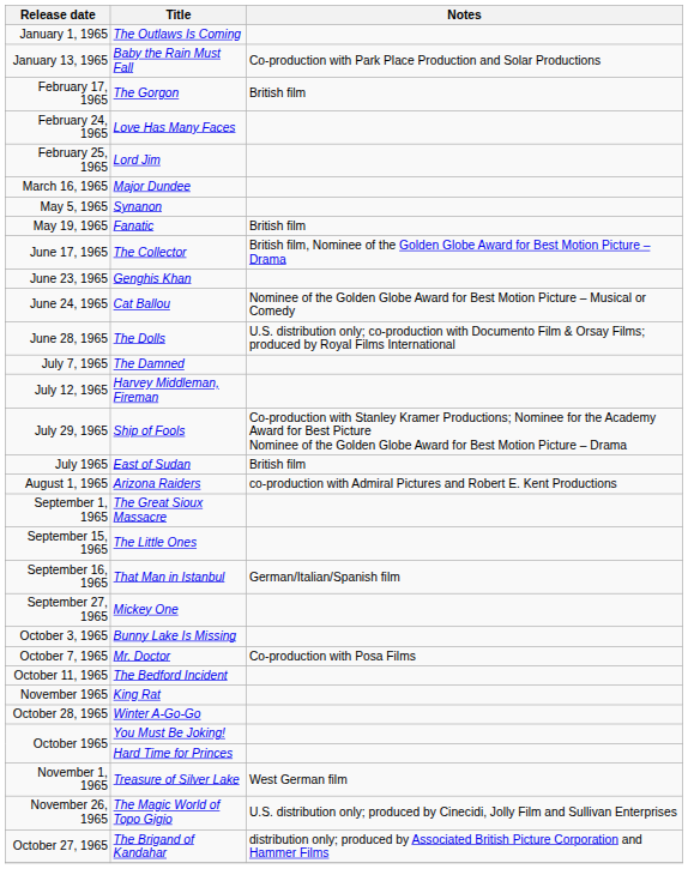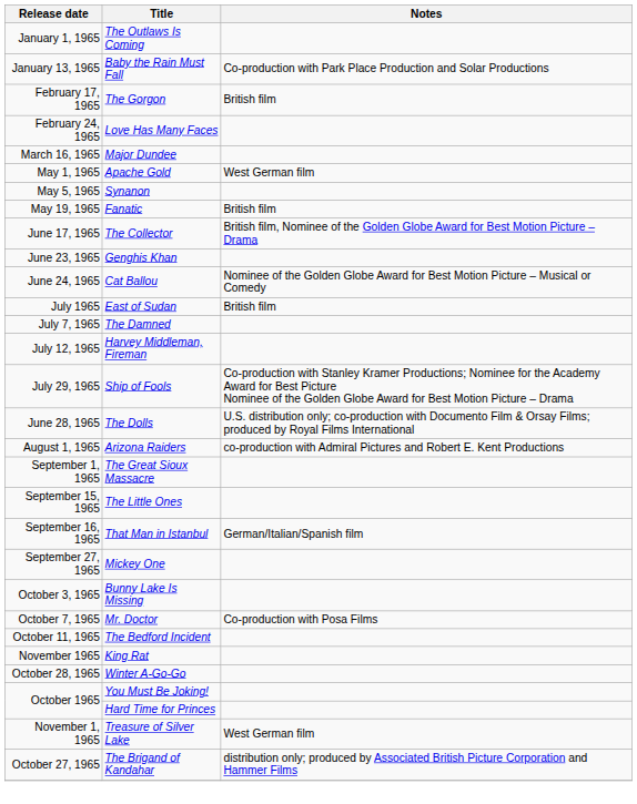 <table class="wikitable sortable" style="width:100%;">
 <tr>
 <th scope="col" style="width:130px;">Release date</th>
 <th>Title</th>
 <th>Notes</th>
 </tr>
 <tr>
 <td style="text-align:right;">January 1, 1965</td>
 <td><em><a href='#'>The Outlaws Is Coming</a></em></td>
 <td></td>
 </tr>
 <tr>
 <td style="text-align:right;">January 13, 1965</td>
 <td><em><a href='#'>Baby the Rain Must Fall</a></em></td>
 <td>Co-production with Park Place Production and Solar Productions</td>
 </tr>
 <tr>
 <td style="text-align:right;">February 17, 1965</td>
 <td><em><a href='#'>The Gorgon</a></em></td>
 <td>British film</td>
 </tr>
 <tr>
 <td style="text-align:right;">February 24, 1965</td>
 <td><em><a href='#'>Love Has Many Faces</a></em></td>
 <td></td>
 </tr>
 <tr>
-<td style="text-align:right;">February 25, 1965</td>
-<td><em><a href='#'>Lord Jim</a></em></td>
+<td style="text-align:right;">March 16, 1965</td>
+<td><em><a href='#'>Major Dundee</a></em></td>
 <td></td>
 </tr>
 <tr>
-<td style="text-align:right;">March 16, 1965</td>
-<td><em><a href='#'>Major Dundee</a></em></td>
-<td></td>
+<td style="text-align:right;">May 1, 1965</td>
+<td><em><a href='#'>Apache Gold</a></em></td>
+<td>West German film</td>
 </tr>
 <tr>
 <td style="text-align:right;">May 5, 1965</td>
 <td><em><a href='#'>Synanon</a></em></td>
 <td></td>
 </tr>
 <tr>
 <td style="text-align:right;">May 19, 1965</td>
 <td><em><a href='#'>Fanatic</a></em></td>
 <td>British film</td>
 </tr>
 <tr>
 <td style="text-align:right;">June 17, 1965</td>
 <td><em><a href='#'>The Collector</a></em></td>
 <td>British film, Nominee of the <a href='#'>Golden Globe Award for Best Motion Picture – Drama</a></td>
 </tr>
 <tr>
 <td style="text-align:right;">June 23, 1965</td>
 <td><em><a href='#'>Genghis Khan</a></em></td>
 <td></td>
 </tr>
 <tr>
 <td style="text-align:right;">June 24, 1965</td>
 <td><em><a href='#'>Cat Ballou</a></em></td>
 <td>Nominee of the Golden Globe Award for Best Motion Picture – Musical or Comedy</td>
 </tr>
 <tr>
-<td style="text-align:right;">June 28, 1965</td>
-<td><em><a href='#'>The Dolls</a></em></td>
-<td>U.S. distribution only; co-production with Documento Film & Orsay Films; produced by Royal Films International</td>
+<td style="text-align:right;">July 1965</td>
+<td><em><a href='#'>East of Sudan</a></em></td>
+<td>British film</td>
 </tr>
 <tr>
 <td style="text-align:right;">July 7, 1965</td>
 <td><em><a href='#'>The Damned</a></em></td>
 <td></td>
 </tr>
 <tr>
 <td style="text-align:right;">July 12, 1965</td>
 <td><em><a href='#'>Harvey Middleman, Fireman</a></em></td>
 <td></td>
 </tr>
 <tr>
 <td style="text-align:right;">July 29, 1965</td>
 <td><em><a href='#'>Ship of Fools</a></em></td>
 <td>Co-production with Stanley Kramer Productions; Nominee for the Academy Award for Best Picture<br>Nominee of the Golden Globe Award for Best Motion Picture – Drama</td>
 </tr>
 <tr>
-<td style="text-align:right;">July 1965</td>
-<td><em><a href='#'>East of Sudan</a></em></td>
-<td>British film</td>
+<td style="text-align:right;">June 28, 1965</td>
+<td><em><a href='#'>The Dolls</a></em></td>
+<td>U.S. distribution only; co-production with Documento Film & Orsay Films; produced by Royal Films International</td>
 </tr>
 <tr>
 <td style="text-align:right;">August 1, 1965</td>
 <td><em><a href='#'>Arizona Raiders</a></em></td>
 <td>co-production with Admiral Pictures and Robert E. Kent Productions</td>
 </tr>
 <tr>
 <td style="text-align:right;">September 1, 1965</td>
 <td><em><a href='#'>The Great Sioux Massacre</a></em></td>
 <td></td>
 </tr>
 <tr>
 <td style="text-align:right;">September 15, 1965</td>
 <td><em><a href='#'>The Little Ones</a></em></td>
 <td></td>
 </tr>
 <tr>
 <td style="text-align:right;">September 16, 1965</td>
 <td><em><a href='#'>That Man in Istanbul</a></em></td>
 <td>German/Italian/Spanish film</td>
 </tr>
 <tr>
 <td style="text-align:right;">September 27, 1965</td>
 <td><em><a href='#'>Mickey One</a></em></td>
 <td></td>
 </tr>
 <tr>
 <td style="text-align:right;">October 3, 1965</td>
 <td><em><a href='#'>Bunny Lake Is Missing</a></em></td>
 <td></td>
 </tr>
 <tr>
 <td style="text-align:right;">October 7, 1965</td>
 <td><em><a href='#'>Mr. Doctor</a></em></td>
 <td>Co-production with Posa Films</td>
 </tr>
 <tr>
 <td style="text-align:right;">October 11, 1965</td>
 <td><em><a href='#'>The Bedford Incident</a></em></td>
 <td></td>
 </tr>
 <tr>
 <td style="text-align:right;">November 1965</td>
 <td><em><a href='#'>King Rat</a></em></td>
 <td></td>
 </tr>
 <tr>
 <td style="text-align:right;">October 28, 1965</td>
 <td><em><a href='#'>Winter A-Go-Go</a></em></td>
 <td></td>
 </tr>
 <tr>
 <td style="text-align:right;" rowspan="2">October 1965</td>
 <td><em><a href='#'>You Must Be Joking!</a></em></td>
 <td></td>
 </tr>
 <tr>
 <td><em><a href='#'>Hard Time for Princes</a></em></td>
 <td></td>
 </tr>
 <tr>
 <td style="text-align:right;">November 1, 1965</td>
 <td><em><a href='#'>Treasure of Silver Lake</a></em></td>
 <td>West German film</td>
 </tr>
 <tr>
-<td style="text-align:right;">November 26, 1965</td>
-<td><em><a href='#'>The Magic World of Topo Gigio</a></em></td>
-<td>U.S. distribution only; produced by Cinecidi, Jolly Film and Sullivan Enterprises</td>
-</tr>
-<tr>
 <td style="text-align:right;">October 27, 1965</td>
 <td><em><a href='#'>The Brigand of Kandahar</a></em></td>
 <td>distribution only; produced by <a href='#'>Associated British Picture Corporation</a> and <a href='#'>Hammer Films</a></td>
 </tr>
 <tr>
 </tr>
 </table>
